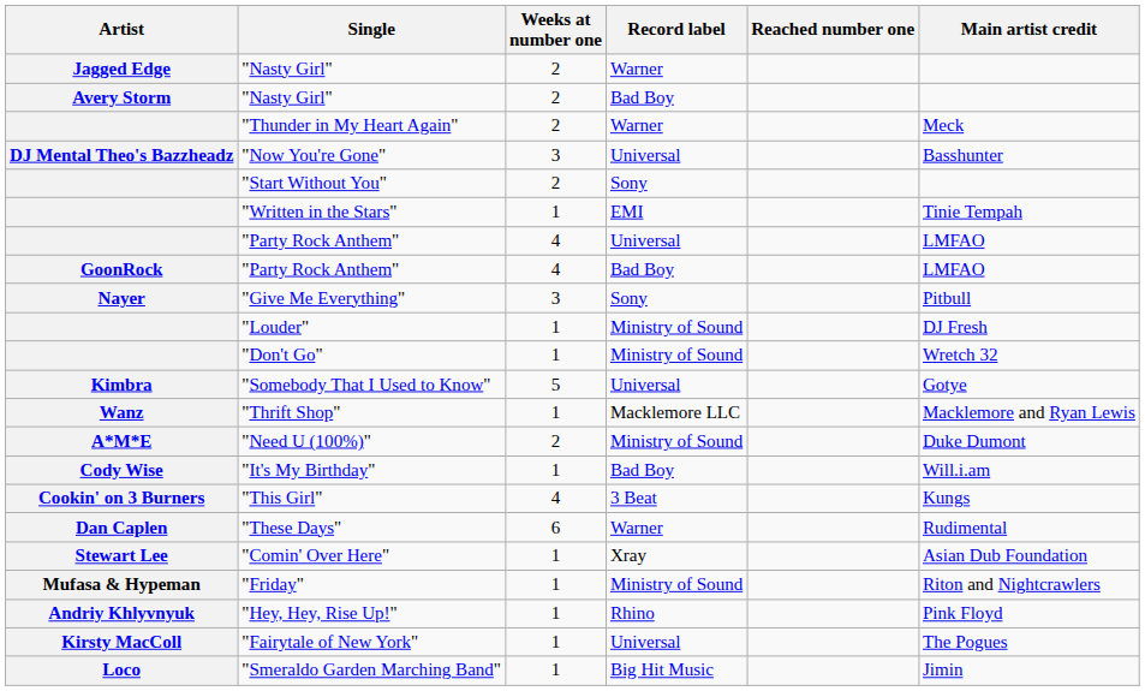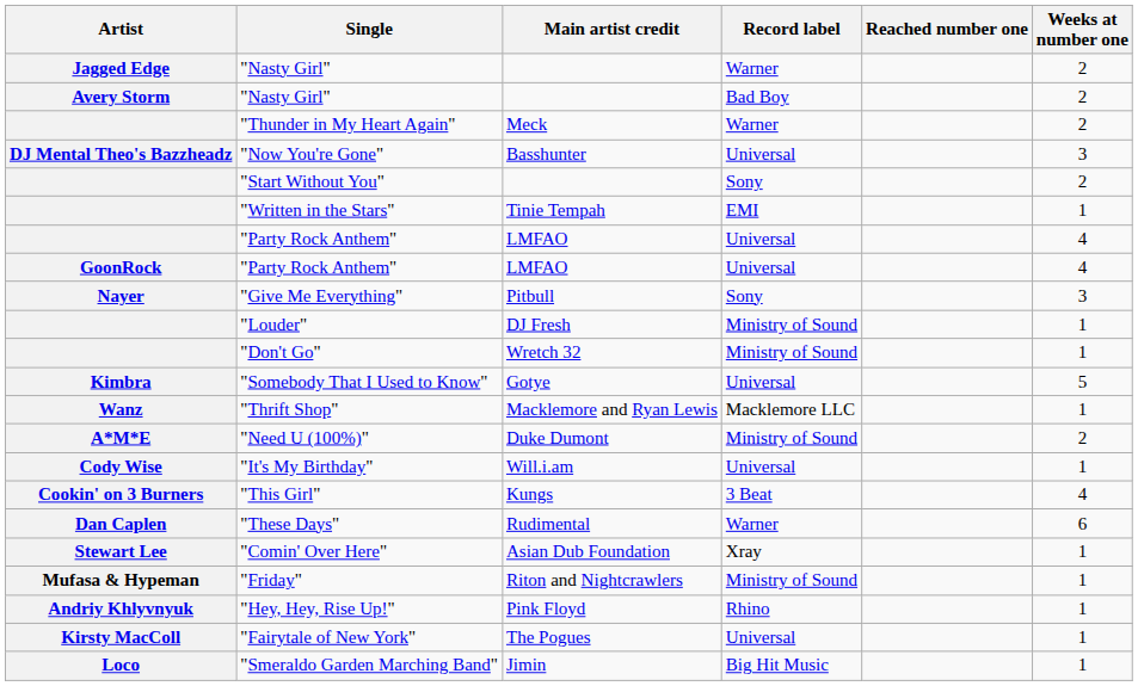 <table class="wikitable plainrowheaders sortable">
 <tr>
 <th scope=col>Artist</th>
 <th scope=col>Single</th>
-<th scope=col>Weeks at<br>number one</th>
+<th scope=col>Main artist credit</th>
 <th scope=col>Record label</th>
 <th scope=col>Reached number one</th>
-<th scope=col>Main artist credit</th>
+<th scope=col>Weeks at<br>number one</th>
 </tr>
 <tr>
 <th scope=row><a href='#'>Jagged Edge</a></th>
 <td>"<a href='#'>Nasty Girl</a>"</td>
-<td align=center>2</td>
+<td></td>
 <td><a href='#'>Warner</a></td>
 <td></td>
-<td></td>
+<td align=center>2</td>
 </tr>
 <tr>
 <th scope=row><a href='#'>Avery Storm</a></th>
 <td>"<a href='#'>Nasty Girl</a>"</td>
-<td align=center>2</td>
+<td></td>
 <td><a href='#'>Bad Boy</a></td>
 <td></td>
-<td></td>
+<td align=center>2</td>
 </tr>
 <tr>
 <th scope=row></th>
 <td>"<a href='#'>Thunder in My Heart Again</a>"</td>
-<td align=center>2</td>
+<td><a href='#'>Meck</a></td>
 <td><a href='#'>Warner</a></td>
 <td></td>
-<td><a href='#'>Meck</a></td>
+<td align=center>2</td>
 </tr>
 <tr>
 <th scope=row><a href='#'>DJ Mental Theo's Bazzheadz</a></th>
 <td>"<a href='#'>Now You're Gone</a>"</td>
-<td align=center>3</td>
+<td><a href='#'>Basshunter</a></td>
 <td><a href='#'>Universal</a></td>
 <td></td>
-<td><a href='#'>Basshunter</a></td>
+<td align=center>3</td>
 </tr>
 <tr>
 <th scope=row></th>
 <td>"<a href='#'>Start Without You</a>"</td>
-<td align=center>2</td>
+<td></td>
 <td><a href='#'>Sony</a></td>
 <td></td>
-<td></td>
+<td align=center>2</td>
 </tr>
 <tr>
 <th scope=row></th>
 <td>"<a href='#'>Written in the Stars</a>"</td>
-<td align=center>1</td>
+<td><a href='#'>Tinie Tempah</a></td>
 <td><a href='#'>EMI</a></td>
 <td></td>
-<td><a href='#'>Tinie Tempah</a></td>
+<td align=center>1</td>
 </tr>
 <tr>
 <th scope=row></th>
 <td>"<a href='#'>Party Rock Anthem</a>"</td>
-<td align=center>4</td>
+<td><a href='#'>LMFAO</a></td>
 <td><a href='#'>Universal</a></td>
 <td></td>
-<td><a href='#'>LMFAO</a></td>
+<td align=center>4</td>
 </tr>
 <tr>
 <th scope=row><a href='#'>GoonRock</a></th>
 <td>"<a href='#'>Party Rock Anthem</a>"</td>
+<td><a href='#'>LMFAO</a></td>
+<td><a href='#'>Universal</a></td>
+<td></td>
 <td align=center>4</td>
-<td><a href='#'>Bad Boy</a></td>
-<td></td>
-<td><a href='#'>LMFAO</a></td>
 </tr>
 <tr>
 <th scope=row><a href='#'>Nayer</a></th>
 <td>"<a href='#'>Give Me Everything</a>"</td>
-<td align=center>3</td>
+<td><a href='#'>Pitbull</a></td>
 <td><a href='#'>Sony</a></td>
 <td></td>
-<td><a href='#'>Pitbull</a></td>
+<td align=center>3</td>
 </tr>
 <tr>
 <th scope=row></th>
 <td>"<a href='#'>Louder</a>"</td>
-<td align=center>1</td>
+<td><a href='#'>DJ Fresh</a></td>
 <td><a href='#'>Ministry of Sound</a></td>
 <td></td>
-<td><a href='#'>DJ Fresh</a></td>
+<td align=center>1</td>
 </tr>
 <tr>
 <th scope=row></th>
 <td>"<a href='#'>Don't Go</a>"</td>
-<td align=center>1</td>
+<td><a href='#'>Wretch 32</a></td>
 <td><a href='#'>Ministry of Sound</a></td>
 <td></td>
-<td><a href='#'>Wretch 32</a></td>
+<td align=center>1</td>
 </tr>
 <tr>
 <th scope=row><a href='#'>Kimbra</a></th>
 <td>"<a href='#'>Somebody That I Used to Know</a>"</td>
-<td align=center>5</td>
+<td><a href='#'>Gotye</a></td>
 <td><a href='#'>Universal</a></td>
 <td></td>
-<td><a href='#'>Gotye</a></td>
+<td align=center>5</td>
 </tr>
 <tr>
 <th scope=row><a href='#'>Wanz</a></th>
 <td>"<a href='#'>Thrift Shop</a>"</td>
-<td align=center>1</td>
+<td><a href='#'>Macklemore</a> and <a href='#'>Ryan Lewis</a></td>
 <td>Macklemore LLC</td>
 <td></td>
-<td><a href='#'>Macklemore</a> and <a href='#'>Ryan Lewis</a></td>
+<td align=center>1</td>
 </tr>
 <tr>
 <th scope=row><a href='#'>A*M*E</a></th>
 <td>"<a href='#'>Need U (100%)</a>"</td>
-<td align=center>2</td>
+<td><a href='#'>Duke Dumont</a></td>
 <td><a href='#'>Ministry of Sound</a></td>
 <td></td>
-<td><a href='#'>Duke Dumont</a></td>
+<td align=center>2</td>
 </tr>
 <tr>
 <th scope=row><a href='#'>Cody Wise</a></th>
 <td>"<a href='#'>It's My Birthday</a>"</td>
+<td><a href='#'>Will.i.am</a></td>
+<td><a href='#'>Universal</a></td>
+<td></td>
 <td align=center>1</td>
-<td><a href='#'>Bad Boy</a></td>
-<td></td>
-<td><a href='#'>Will.i.am</a></td>
 </tr>
 <tr>
 <th scope=row><a href='#'>Cookin' on 3 Burners</a></th>
 <td>"<a href='#'>This Girl</a>"</td>
-<td align=center>4</td>
+<td><a href='#'>Kungs</a></td>
 <td><a href='#'>3 Beat</a></td>
 <td></td>
-<td><a href='#'>Kungs</a></td>
+<td align=center>4</td>
 </tr>
 <tr>
 <th scope=row><a href='#'>Dan Caplen</a></th>
 <td>"<a href='#'>These Days</a>"</td>
-<td align=center>6</td>
+<td><a href='#'>Rudimental</a></td>
 <td><a href='#'>Warner</a></td>
 <td></td>
-<td><a href='#'>Rudimental</a></td>
+<td align=center>6</td>
 </tr>
 <tr>
 <th scope=row><a href='#'>Stewart Lee</a></th>
 <td>"<a href='#'>Comin' Over Here</a>"</td>
-<td align=center>1</td>
+<td><a href='#'>Asian Dub Foundation</a></td>
 <td>Xray</td>
 <td></td>
-<td><a href='#'>Asian Dub Foundation</a></td>
+<td align=center>1</td>
 </tr>
 <tr>
 <th scope=row>Mufasa & Hypeman</th>
 <td>"<a href='#'>Friday</a>"</td>
-<td align=center>1</td>
+<td><a href='#'>Riton</a> and <a href='#'>Nightcrawlers</a></td>
 <td><a href='#'>Ministry of Sound</a></td>
 <td></td>
-<td><a href='#'>Riton</a> and <a href='#'>Nightcrawlers</a></td>
+<td align=center>1</td>
 </tr>
 <tr>
 <th scope=row><a href='#'>Andriy Khlyvnyuk</a></th>
 <td>"<a href='#'>Hey, Hey, Rise Up!</a>"</td>
-<td align=center>1</td>
+<td><a href='#'>Pink Floyd</a></td>
 <td><a href='#'>Rhino</a></td>
 <td></td>
-<td><a href='#'>Pink Floyd</a></td>
+<td align=center>1</td>
 </tr>
 <tr>
 <th scope=row><a href='#'>Kirsty MacColl</a></th>
 <td>"<a href='#'>Fairytale of New York</a>"</td>
-<td align=center>1</td>
+<td><a href='#'>The Pogues</a></td>
 <td><a href='#'>Universal</a></td>
 <td></td>
-<td><a href='#'>The Pogues</a></td>
+<td align=center>1</td>
 </tr>
 <tr>
 <th scope=row><a href='#'>Loco</a></th>
 <td>"<a href='#'>Smeraldo Garden Marching Band</a>"</td>
-<td align=center>1</td>
+<td><a href='#'>Jimin</a></td>
 <td><a href='#'>Big Hit Music</a></td>
 <td></td>
-<td><a href='#'>Jimin</a></td>
+<td align=center>1</td>
 </tr>
 </table>
